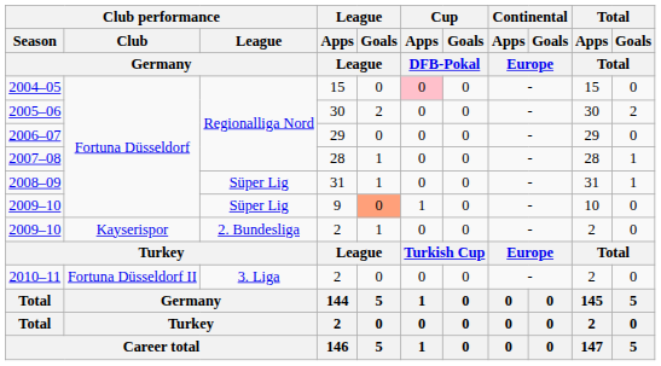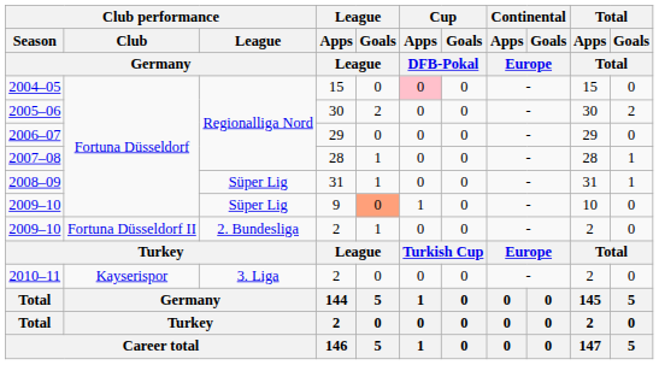 <table class="wikitable" style="text-align:center">
 <tr>
 <th colspan=3>Club performance</th>
 <th colspan=2>League</th>
 <th colspan=2>Cup</th>
 <th colspan=2>Continental</th>
 <th colspan=2>Total</th>
 </tr>
 <tr>
 <th>Season</th>
 <th>Club</th>
 <th>League</th>
 <th>Apps</th>
 <th>Goals</th>
 <th>Apps</th>
 <th>Goals</th>
 <th>Apps</th>
 <th>Goals</th>
 <th>Apps</th>
 <th>Goals</th>
 </tr>
 <tr>
 <th colspan=3>Germany</th>
 <th colspan=2>League</th>
 <th colspan=2><a href='#'>DFB-Pokal</a></th>
 <th colspan=2><a href='#'>Europe</a></th>
 <th colspan=2>Total</th>
 </tr>
 <tr>
 <td><a href='#'>2004–05</a></td>
 <td rowspan="6"><a href='#'>Fortuna Düsseldorf</a></td>
 <td rowspan="4"><a href='#'>Regionalliga Nord</a></td>
 <td>15</td>
 <td>0</td>
 <td style="background: pink;">0</td>
 <td>0</td>
 <td colspan="2">-</td>
 <td>15</td>
 <td>0</td>
 </tr>
 <tr>
 <td><a href='#'>2005–06</a></td>
 <td>30</td>
 <td>2</td>
 <td>0</td>
 <td>0</td>
 <td colspan="2">-</td>
 <td>30</td>
 <td>2</td>
 </tr>
 <tr>
 <td><a href='#'>2006–07</a></td>
 <td>29</td>
 <td>0</td>
 <td>0</td>
 <td>0</td>
 <td colspan="2">-</td>
 <td>29</td>
 <td>0</td>
 </tr>
 <tr>
 <td><a href='#'>2007–08</a></td>
 <td>28</td>
 <td>1</td>
 <td>0</td>
 <td>0</td>
 <td colspan="2">-</td>
 <td>28</td>
 <td>1</td>
 </tr>
 <tr>
 <td><a href='#'>2008–09</a></td>
 <td><a href='#'>Süper Lig</a></td>
 <td>31</td>
 <td>1</td>
 <td>0</td>
 <td>0</td>
 <td colspan="2">-</td>
 <td>31</td>
 <td>1</td>
 </tr>
 <tr>
 <td><a href='#'>2009–10</a></td>
 <td><a href='#'>Süper Lig</a></td>
 <td>9</td>
 <td style="background: lightsalmon;">0</td>
 <td>1</td>
 <td>0</td>
 <td colspan="2">-</td>
 <td>10</td>
 <td>0</td>
 </tr>
 <tr>
 <td><a href='#'>2009–10</a></td>
-<td><a href='#'>Kayserispor</a></td>
+<td><a href='#'>Fortuna Düsseldorf II</a></td>
 <td><a href='#'>2. Bundesliga</a></td>
 <td>2</td>
 <td>1</td>
 <td>0</td>
 <td>0</td>
 <td colspan="2">-</td>
 <td>2</td>
 <td>0</td>
 </tr>
 <tr>
 <th colspan=3>Turkey</th>
 <th colspan=2>League</th>
 <th colspan=2><a href='#'>Turkish Cup</a></th>
 <th colspan=2><a href='#'>Europe</a></th>
 <th colspan=2>Total</th>
 </tr>
 <tr>
 <td><a href='#'>2010–11</a></td>
-<td><a href='#'>Fortuna Düsseldorf II</a></td>
+<td><a href='#'>Kayserispor</a></td>
 <td><a href='#'>3. Liga</a></td>
 <td>2</td>
 <td>0</td>
 <td>0</td>
 <td>0</td>
 <td colspan="2">-</td>
 <td>2</td>
 <td>0</td>
 </tr>
 <tr>
 <th rowspan=1>Total</th>
 <th colspan=2>Germany</th>
 <th>144</th>
 <th>5</th>
 <th>1</th>
 <th>0</th>
 <th>0</th>
 <th>0</th>
 <th>145</th>
 <th>5</th>
 </tr>
 <tr>
 <th rowspan=1>Total</th>
 <th colspan=2>Turkey</th>
 <th>2</th>
 <th>0</th>
 <th>0</th>
 <th>0</th>
 <th>0</th>
 <th>0</th>
 <th>2</th>
 <th>0</th>
 </tr>
 <tr>
 <th colspan=3>Career total</th>
 <th>146</th>
 <th>5</th>
 <th>1</th>
 <th>0</th>
 <th>0</th>
 <th>0</th>
 <th>147</th>
 <th>5</th>
 </tr>
 </table>
